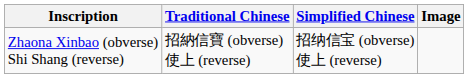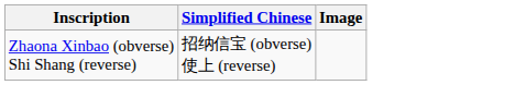 <table class="wikitable">
 <tr>
 <th>Inscription</th>
-<th><a href='#'>Traditional Chinese</a></th>
 <th><a href='#'>Simplified Chinese</a></th>
 <th>Image</th>
 </tr>
 <tr>
 <td><a href='#'>Zhaona Xinbao</a> (obverse)<br>Shi Shang (reverse)</td>
-<td>招納信寶 (obverse)<br>使上 (reverse)</td>
 <td>招纳信宝 (obverse)<br>使上 (reverse)</td>
 <td></td>
 </tr>
 </table>
